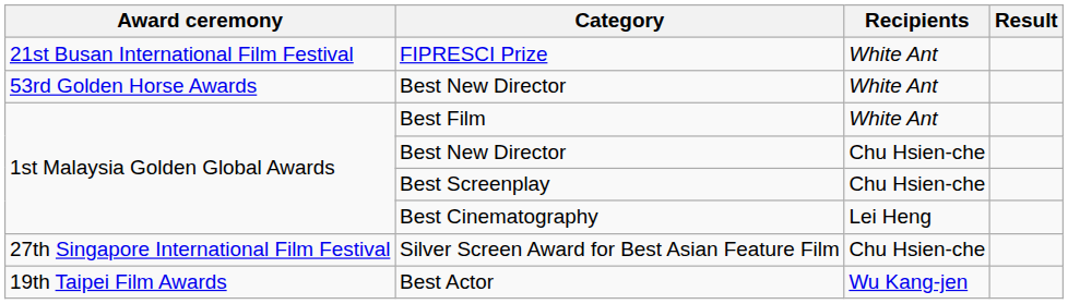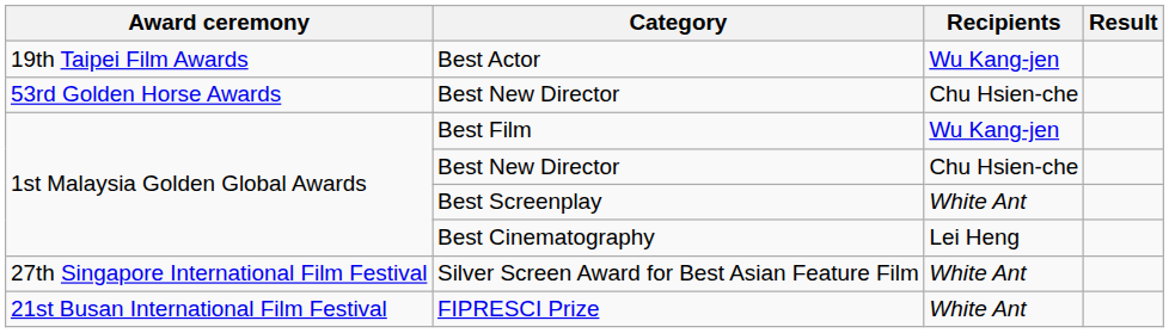 <table class="wikitable sortable">
 <tr>
 <th>Award ceremony</th>
 <th>Category</th>
 <th>Recipients</th>
 <th>Result</th>
 </tr>
 <tr>
-<td><a href='#'>21st Busan International Film Festival</a></td>
-<td><a href='#'>FIPRESCI Prize</a></td>
-<td><em>White Ant</em></td>
+<td>19th <a href='#'>Taipei Film Awards</a></td>
+<td>Best Actor</td>
+<td><a href='#'>Wu Kang-jen</a></td>
 <td></td>
 </tr>
 <tr>
 <td><a href='#'>53rd Golden Horse Awards</a></td>
 <td>Best New Director</td>
-<td><em>White Ant</em></td>
+<td>Chu Hsien-che</td>
 <td></td>
 </tr>
 <tr>
 <td rowspan="4">1st Malaysia Golden Global Awards</td>
 <td>Best Film</td>
-<td><em>White Ant</em></td>
+<td><a href='#'>Wu Kang-jen</a></td>
 <td></td>
 </tr>
 <tr>
 <td>Best New Director</td>
 <td>Chu Hsien-che</td>
 <td></td>
 </tr>
 <tr>
 <td>Best Screenplay</td>
-<td>Chu Hsien-che</td>
+<td><em>White Ant</em></td>
 <td></td>
 </tr>
 <tr>
 <td>Best Cinematography</td>
 <td>Lei Heng</td>
 <td></td>
 </tr>
 <tr>
 <td>27th <a href='#'>Singapore International Film Festival</a></td>
 <td>Silver Screen Award for Best Asian Feature Film</td>
-<td>Chu Hsien-che</td>
+<td><em>White Ant</em></td>
 <td></td>
 </tr>
 <tr>
-<td>19th <a href='#'>Taipei Film Awards</a></td>
-<td>Best Actor</td>
-<td><a href='#'>Wu Kang-jen</a></td>
+<td><a href='#'>21st Busan International Film Festival</a></td>
+<td><a href='#'>FIPRESCI Prize</a></td>
+<td><em>White Ant</em></td>
 <td></td>
 </tr>
 </table>
